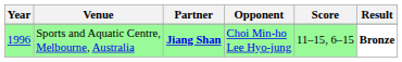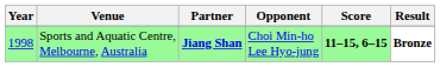 <table class="sortable wikitable" style="font-size: 90%;">
 <tr>
 <th>Year</th>
 <th>Venue</th>
 <th>Partner</th>
 <th>Opponent</th>
 <th>Score</th>
 <th>Result</th>
 </tr>
 <tr>
 </tr>
 <tr style="background:#98FB98">
-<td align="center"><a href='#'>1996</a></td>
+<td align="center"><a href='#'>1998</a></td>
 <td align="left">Sports and Aquatic Centre,<br><a href='#'>Melbourne</a>, <a href='#'>Australia</a></td>
 <td align="left"><strong> <a href='#'>Jiang Shan</a></strong></td>
 <td align="left"> <a href='#'>Choi Min-ho</a> <br>  <a href='#'>Lee Hyo-jung</a></td>
-<td align="left">11–15, 6–15</td>
+<td align="left"><strong>11–15, 6–15</strong></td>
 <td style="text-align:left; background:white"> <strong>Bronze</strong></td>
 </tr>
 </table>
